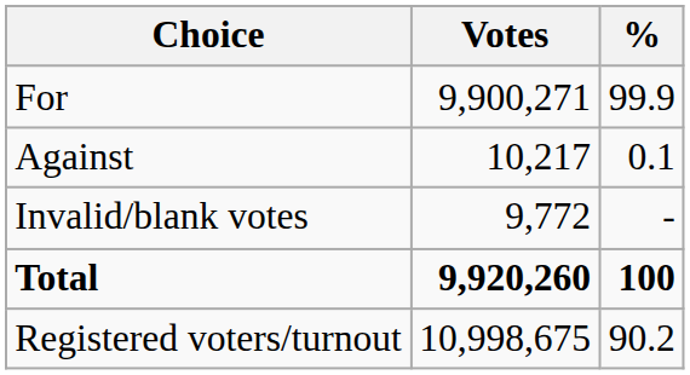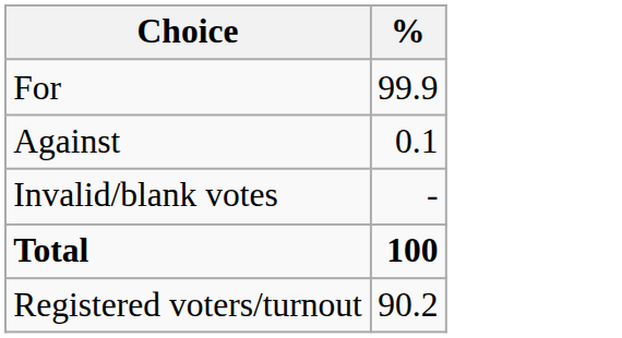 <table class=wikitable style=text-align:right>
 <tr>
 <th>Choice</th>
-<th>Votes</th>
 <th>%</th>
 </tr>
 <tr>
 <td align=left>For</td>
-<td>9,900,271</td>
 <td>99.9</td>
 </tr>
 <tr>
 <td align=left>Against</td>
-<td>10,217</td>
 <td>0.1</td>
 </tr>
 <tr>
 <td align=left>Invalid/blank votes</td>
-<td>9,772</td>
 <td>-</td>
 </tr>
 <tr>
 <td align=left><strong>Total</strong></td>
-<td><strong>9,920,260</strong></td>
 <td><strong>100</strong></td>
 </tr>
 <tr>
 <td align=left>Registered voters/turnout</td>
-<td>10,998,675</td>
 <td>90.2</td>
 </tr>
 </table>
